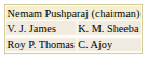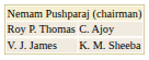 <table style="border: 1px solid #BEB168;background-color:#FDFCF6;">
 <tr>
 <td colspan="2" style="background-color:#F5EFD0;"> Nemam Pushparaj (chairman)</td>
 </tr>
 <tr style="background-color:#F0EADF;">
-<td> V. J. James</td>
-<td> K. M. Sheeba</td>
+<td> Roy P. Thomas</td>
+<td> C. Ajoy</td>
 </tr>
 <tr style="vertical-align:top;">
 </tr>
 <tr style="background-color:#F0EADF;">
-<td> Roy P. Thomas</td>
-<td> C. Ajoy</td>
+<td> V. J. James</td>
+<td> K. M. Sheeba</td>
 </tr>
 </table>
